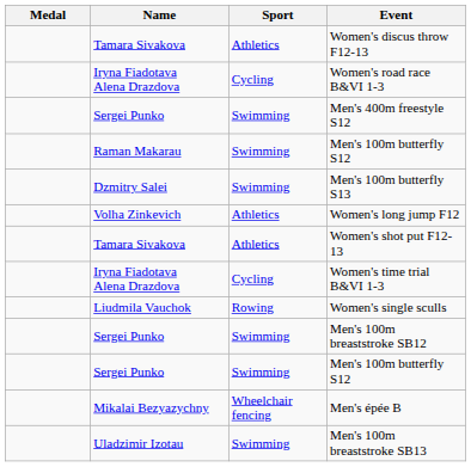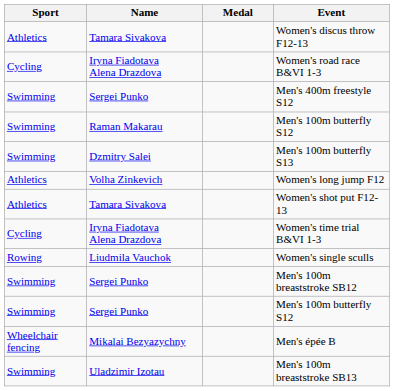 <table class="wikitable">
 <tr>
+<th style="width:7em">Sport</th>
+<th style="width:10em">Name</th>
 <th style="width:6em">Medal</th>
-<th style="width:10em">Name</th>
-<th style="width:7em">Sport</th>
 <th style="width:10em">Event</th>
 </tr>
 <tr>
+<td><a href='#'>Athletics</a></td>
+<td><a href='#'>Tamara Sivakova</a></td>
 <td></td>
-<td><a href='#'>Tamara Sivakova</a></td>
-<td><a href='#'>Athletics</a></td>
 <td>Women's discus throw F12-13</td>
 </tr>
 <tr>
+<td><a href='#'>Cycling</a></td>
+<td><a href='#'>Iryna Fiadotava</a><br> <a href='#'>Alena Drazdova</a></td>
 <td></td>
-<td><a href='#'>Iryna Fiadotava</a><br> <a href='#'>Alena Drazdova</a></td>
-<td><a href='#'>Cycling</a></td>
 <td>Women's road race B&VI 1-3</td>
 </tr>
 <tr>
+<td><a href='#'>Swimming</a></td>
+<td><a href='#'>Sergei Punko</a></td>
 <td></td>
-<td><a href='#'>Sergei Punko</a></td>
-<td><a href='#'>Swimming</a></td>
 <td>Men's 400m freestyle S12</td>
 </tr>
 <tr>
+<td><a href='#'>Swimming</a></td>
+<td><a href='#'>Raman Makarau</a></td>
 <td></td>
-<td><a href='#'>Raman Makarau</a></td>
-<td><a href='#'>Swimming</a></td>
 <td>Men's 100m butterfly S12</td>
 </tr>
 <tr>
+<td><a href='#'>Swimming</a></td>
+<td><a href='#'>Dzmitry Salei</a></td>
 <td></td>
-<td><a href='#'>Dzmitry Salei</a></td>
-<td><a href='#'>Swimming</a></td>
 <td>Men's 100m butterfly S13</td>
 </tr>
 <tr>
+<td><a href='#'>Athletics</a></td>
+<td><a href='#'>Volha Zinkevich</a></td>
 <td></td>
-<td><a href='#'>Volha Zinkevich</a></td>
-<td><a href='#'>Athletics</a></td>
 <td>Women's long jump F12</td>
 </tr>
 <tr>
+<td><a href='#'>Athletics</a></td>
+<td><a href='#'>Tamara Sivakova</a></td>
 <td></td>
-<td><a href='#'>Tamara Sivakova</a></td>
-<td><a href='#'>Athletics</a></td>
 <td>Women's shot put F12-13</td>
 </tr>
 <tr>
+<td><a href='#'>Cycling</a></td>
+<td><a href='#'>Iryna Fiadotava</a><br> <a href='#'>Alena Drazdova</a></td>
 <td></td>
-<td><a href='#'>Iryna Fiadotava</a><br> <a href='#'>Alena Drazdova</a></td>
-<td><a href='#'>Cycling</a></td>
 <td>Women's time trial B&VI 1-3</td>
 </tr>
 <tr>
+<td><a href='#'>Rowing</a></td>
+<td><a href='#'>Liudmila Vauchok</a></td>
 <td></td>
-<td><a href='#'>Liudmila Vauchok</a></td>
-<td><a href='#'>Rowing</a></td>
 <td>Women's single sculls</td>
 </tr>
 <tr>
+<td><a href='#'>Swimming</a></td>
+<td><a href='#'>Sergei Punko</a></td>
 <td></td>
-<td><a href='#'>Sergei Punko</a></td>
-<td><a href='#'>Swimming</a></td>
 <td>Men's 100m breaststroke SB12</td>
 </tr>
 <tr>
+<td><a href='#'>Swimming</a></td>
+<td><a href='#'>Sergei Punko</a></td>
 <td></td>
-<td><a href='#'>Sergei Punko</a></td>
-<td><a href='#'>Swimming</a></td>
 <td>Men's 100m butterfly S12</td>
 </tr>
 <tr>
+<td><a href='#'>Wheelchair fencing</a></td>
+<td><a href='#'>Mikalai Bezyazychny</a></td>
 <td></td>
-<td><a href='#'>Mikalai Bezyazychny</a></td>
-<td><a href='#'>Wheelchair fencing</a></td>
 <td>Men's épée B</td>
 </tr>
 <tr>
+<td><a href='#'>Swimming</a></td>
+<td><a href='#'>Uladzimir Izotau</a></td>
 <td></td>
-<td><a href='#'>Uladzimir Izotau</a></td>
-<td><a href='#'>Swimming</a></td>
 <td>Men's 100m breaststroke SB13</td>
 </tr>
 </table>
